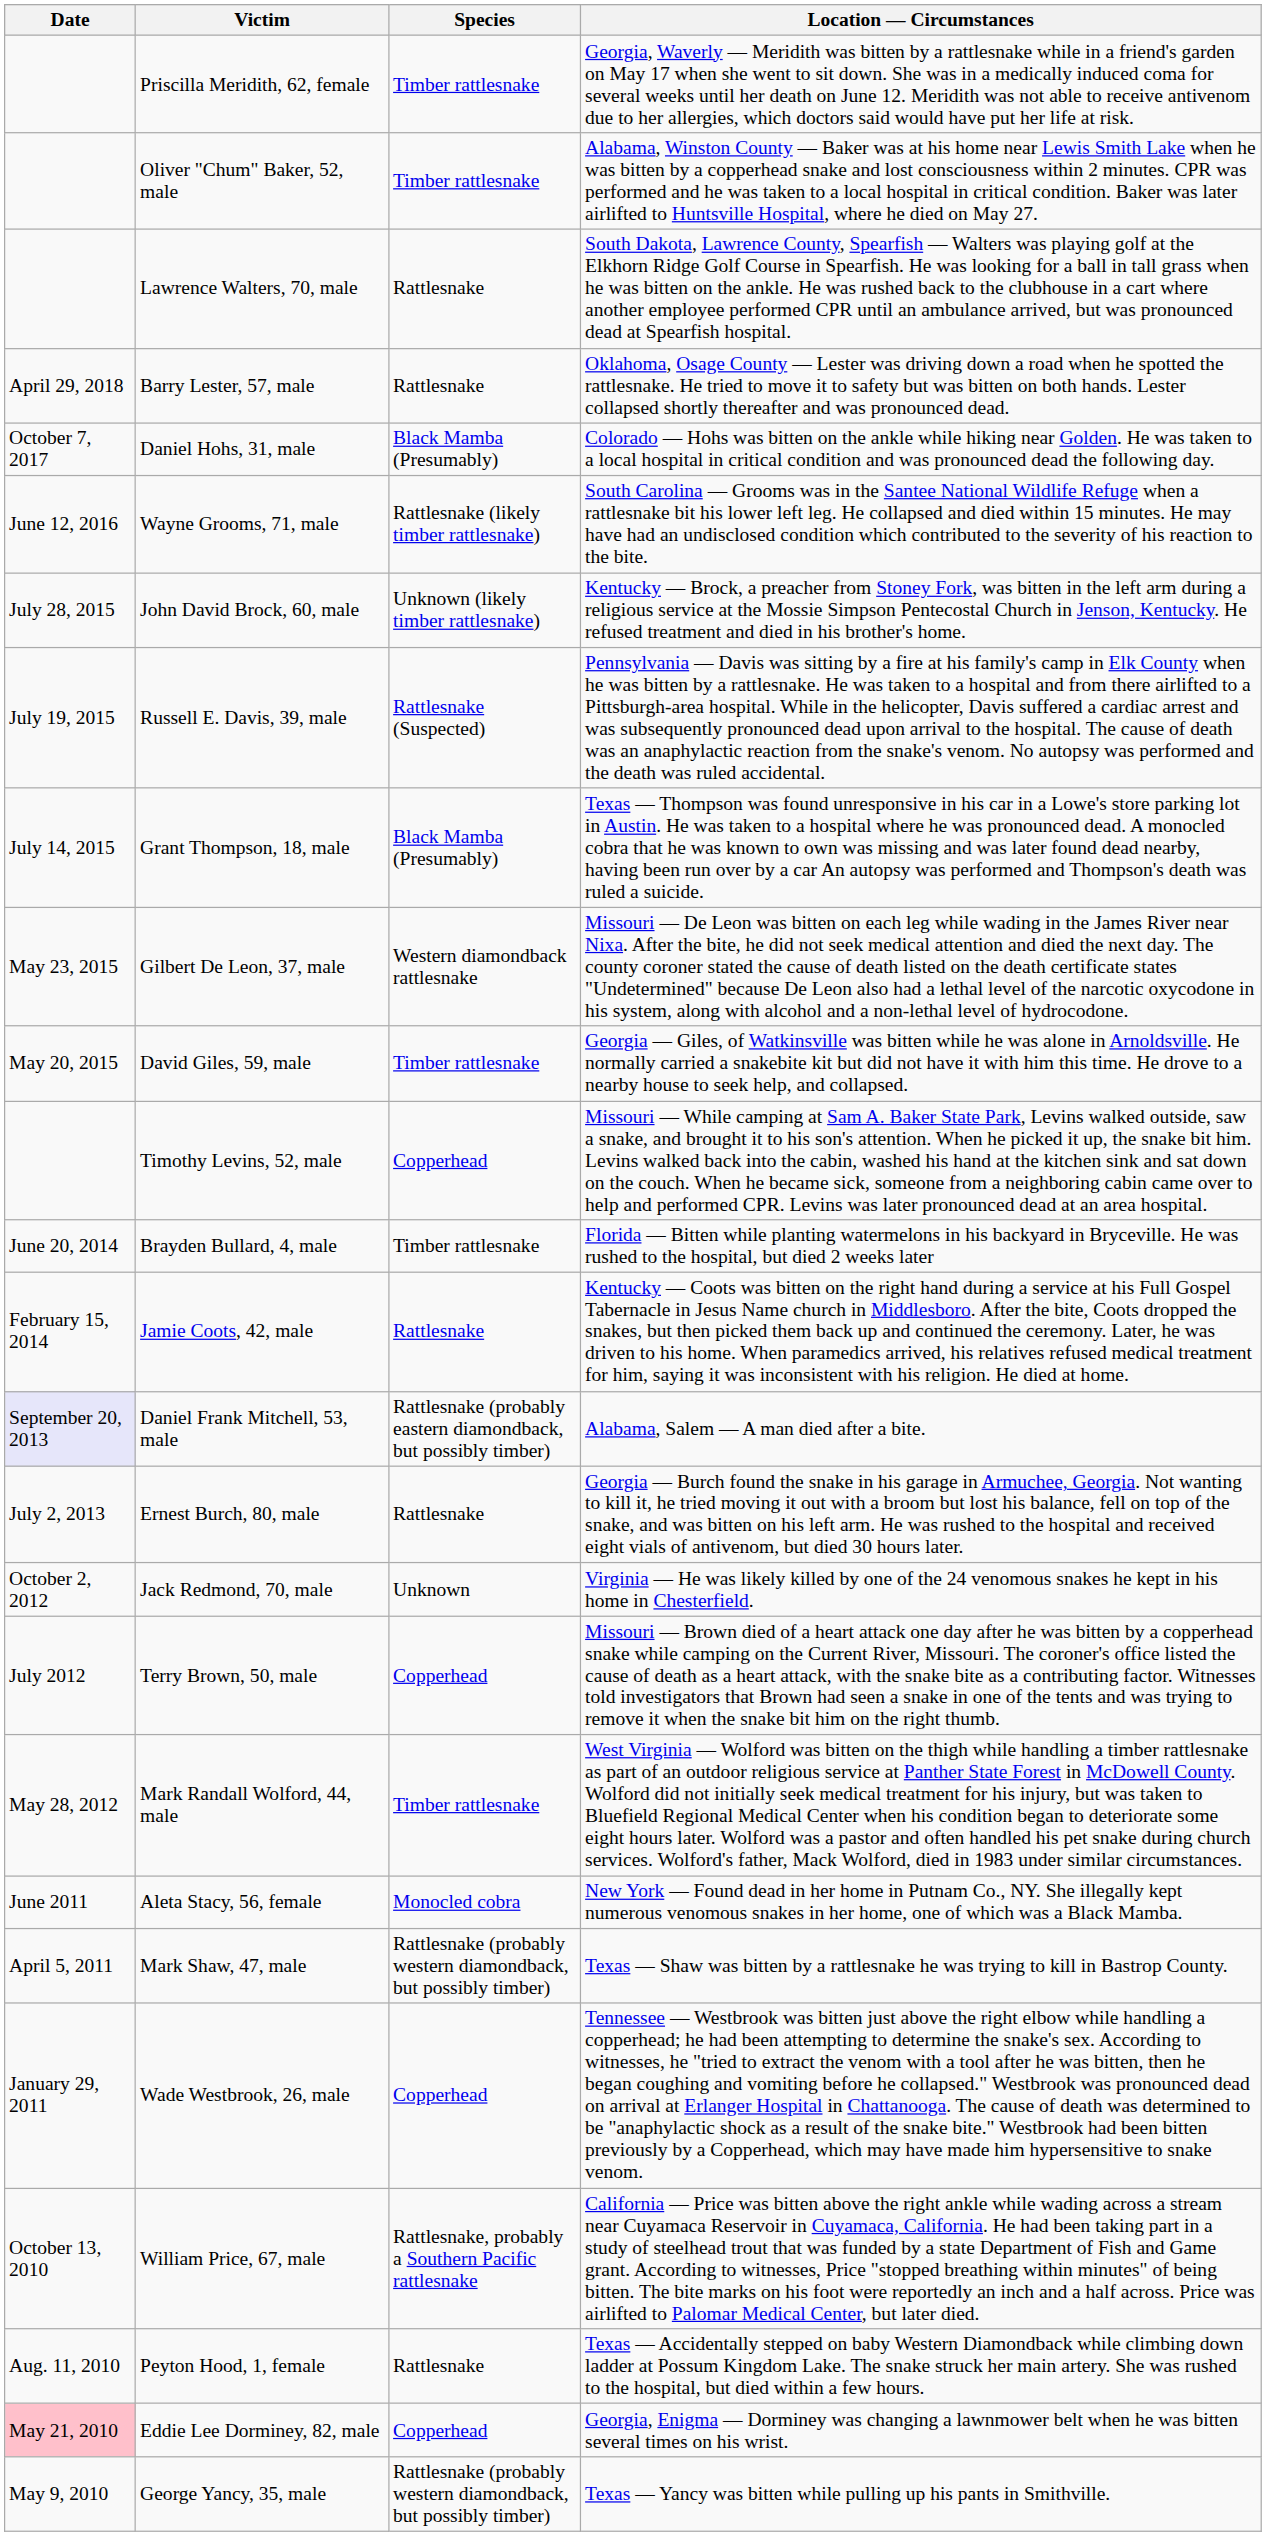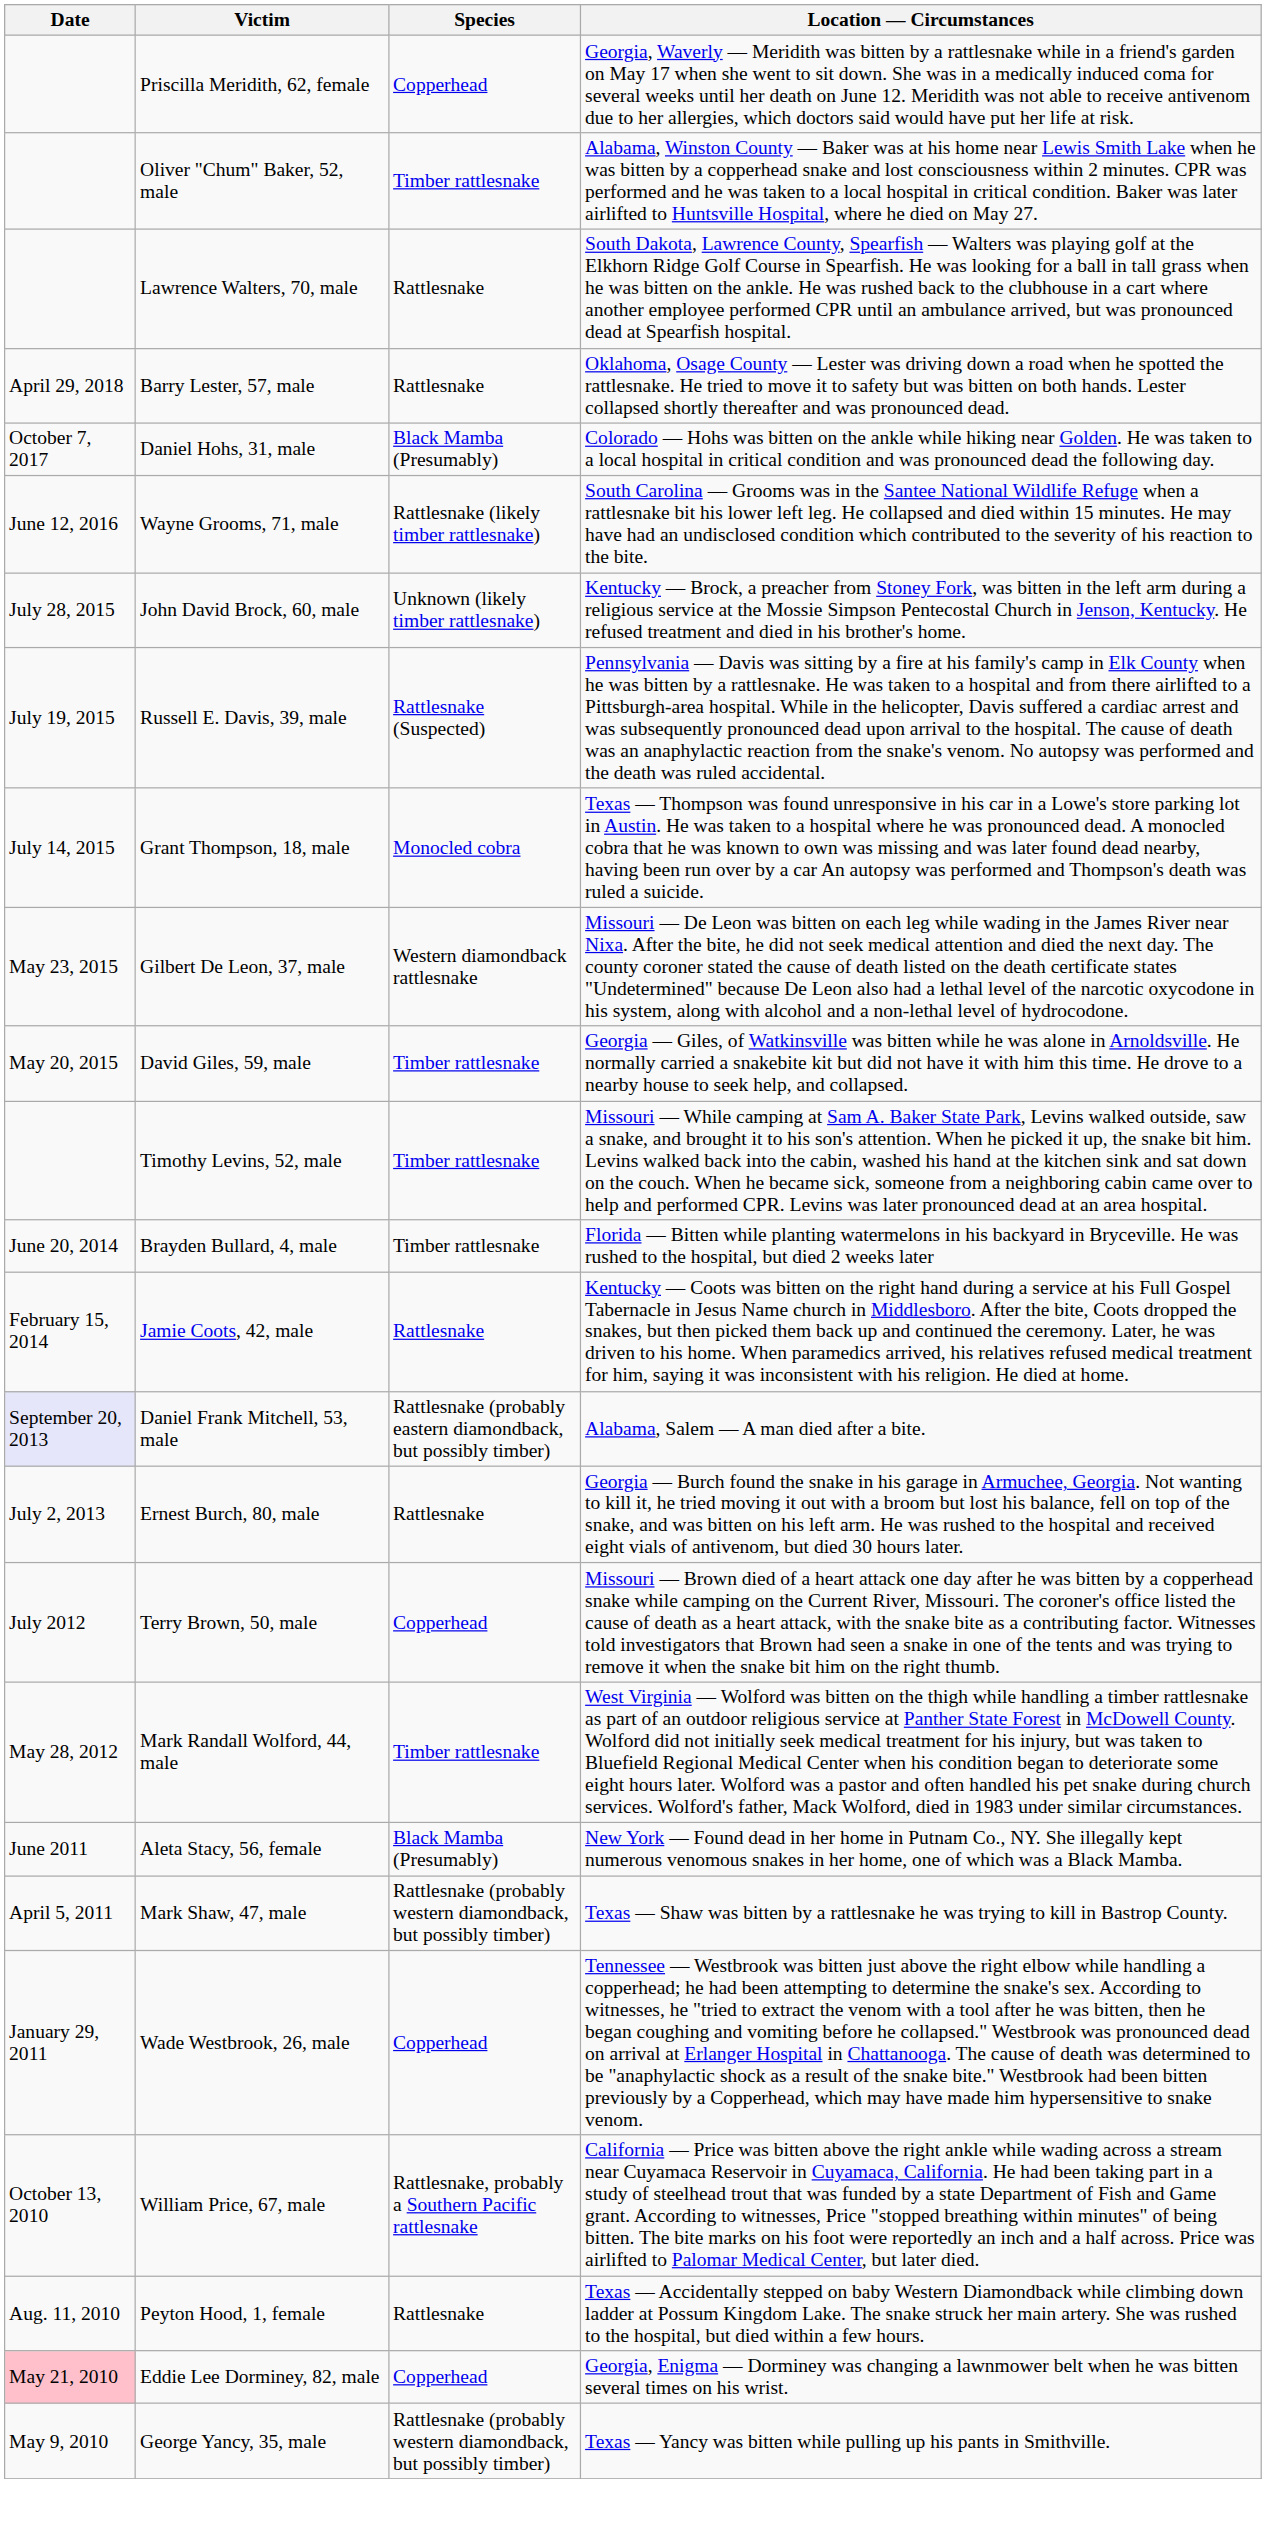 <table class="wikitable sortable">
 <tr bgcolor="#CCCCCC">
 <th style="width:100px;">Date</th>
 <th width="200">Victim</th>
 <th style="width:150px;">Species</th>
 <th style="width:550px;">Location — Circumstances</th>
 </tr>
 <tr>
 <td></td>
 <td>Priscilla Meridith, 62, female</td>
-<td><a href='#'>Timber rattlesnake</a></td>
+<td><a href='#'>Copperhead</a></td>
 <td><a href='#'>Georgia</a>, <a href='#'>Waverly</a> — Meridith was bitten by a rattlesnake while in a friend's garden on May 17 when she went to sit down. She was in a medically induced coma for several weeks until her death on June 12. Meridith was not able to receive antivenom due to her allergies, which doctors said would have put her life at risk.</td>
 </tr>
 <tr>
 <td></td>
 <td>Oliver "Chum" Baker, 52, male</td>
 <td><a href='#'>Timber rattlesnake</a></td>
 <td><a href='#'>Alabama</a>, <a href='#'>Winston County</a> — Baker was at his home near <a href='#'>Lewis Smith Lake</a> when he was bitten by a copperhead snake and lost consciousness within 2 minutes. CPR was performed and he was taken to a local hospital in critical condition. Baker was later airlifted to <a href='#'>Huntsville Hospital</a>, where he died on May 27.</td>
 </tr>
 <tr>
 <td></td>
 <td>Lawrence Walters, 70, male</td>
 <td>Rattlesnake</td>
 <td><a href='#'>South Dakota</a>, <a href='#'>Lawrence County</a>, <a href='#'>Spearfish</a> — Walters was playing golf at the Elkhorn Ridge Golf Course in Spearfish. He was looking for a ball in tall grass when he was bitten on the ankle. He was rushed back to the clubhouse in a cart where another employee performed CPR until an ambulance arrived, but was pronounced dead at Spearfish hospital.</td>
 </tr>
 <tr>
 <td>April 29, 2018</td>
 <td>Barry Lester, 57, male</td>
 <td>Rattlesnake</td>
 <td><a href='#'>Oklahoma</a>, <a href='#'>Osage County</a> — Lester was driving down a road when he spotted the rattlesnake. He tried to move it to safety but was bitten on both hands. Lester collapsed shortly thereafter and was pronounced dead.</td>
 </tr>
 <tr>
 <td>October 7, 2017</td>
 <td>Daniel Hohs, 31, male</td>
 <td><a href='#'>Black Mamba</a> (Presumably)</td>
 <td><a href='#'>Colorado</a> — Hohs was bitten on the ankle while hiking near <a href='#'>Golden</a>. He was taken to a local hospital in critical condition and was pronounced dead the following day.</td>
 </tr>
 <tr>
 <td>June 12, 2016</td>
 <td>Wayne Grooms, 71, male</td>
 <td>Rattlesnake (likely <a href='#'>timber rattlesnake</a>)</td>
 <td><a href='#'>South Carolina</a> — Grooms was in the <a href='#'>Santee National Wildlife Refuge</a> when a rattlesnake bit his lower left leg. He collapsed and died within 15 minutes. He may have had an undisclosed condition which contributed to the severity of his reaction to the bite.</td>
 </tr>
 <tr>
 <td>July 28, 2015</td>
 <td>John David Brock, 60, male</td>
 <td>Unknown (likely <a href='#'>timber rattlesnake</a>)</td>
 <td><a href='#'>Kentucky</a> — Brock, a preacher from <a href='#'>Stoney Fork</a>, was bitten in the left arm during a religious service at the Mossie Simpson Pentecostal Church in <a href='#'>Jenson, Kentucky</a>. He refused treatment and died in his brother's home.</td>
 </tr>
 <tr>
 <td>July 19, 2015</td>
 <td>Russell E. Davis, 39, male</td>
 <td><a href='#'>Rattlesnake</a> (Suspected)</td>
 <td><a href='#'>Pennsylvania</a> — Davis was sitting by a fire at his family's camp in <a href='#'>Elk County</a> when he was bitten by a rattlesnake.  He was taken to a hospital and from there airlifted to a Pittsburgh-area hospital.  While in the helicopter, Davis suffered a cardiac arrest and was subsequently pronounced dead upon arrival to the hospital. The cause of death was an anaphylactic reaction from the snake's venom. No autopsy was performed and the death was ruled accidental.</td>
 </tr>
 <tr>
 <td>July 14, 2015</td>
 <td>Grant Thompson, 18, male</td>
-<td><a href='#'>Black Mamba</a> (Presumably)</td>
+<td><a href='#'>Monocled cobra</a></td>
 <td><a href='#'>Texas</a> — Thompson was found unresponsive in his car in a Lowe's store parking lot in <a href='#'>Austin</a>. He was taken to a hospital where he was pronounced dead. A monocled cobra that he was known to own was missing and was later found dead nearby, having been run over by a car  An autopsy was performed and Thompson's death was ruled a suicide.</td>
 </tr>
 <tr>
 <td>May 23, 2015</td>
 <td>Gilbert De Leon, 37, male</td>
 <td>Western diamondback rattlesnake</td>
 <td><a href='#'>Missouri</a> — De Leon was bitten on each leg while wading in the James River near <a href='#'>Nixa</a>. After the bite, he did not seek medical attention and died the next day. The county coroner stated the cause of death listed on the death certificate states "Undetermined" because De Leon also had a lethal level of the narcotic oxycodone in his system, along with alcohol and a non-lethal level of hydrocodone.</td>
 </tr>
 <tr>
 <td>May 20, 2015</td>
 <td>David Giles, 59, male</td>
 <td><a href='#'>Timber rattlesnake</a></td>
 <td><a href='#'>Georgia</a> — Giles, of <a href='#'>Watkinsville</a> was bitten while he was alone in <a href='#'>Arnoldsville</a>. He normally carried a snakebite kit but did not have it with him this time. He drove to a nearby house to seek help, and collapsed.</td>
 </tr>
 <tr>
 <td></td>
 <td>Timothy Levins, 52, male</td>
-<td><a href='#'>Copperhead</a></td>
+<td><a href='#'>Timber rattlesnake</a></td>
 <td><a href='#'>Missouri</a> — While camping at <a href='#'>Sam A. Baker State Park</a>, Levins walked outside, saw a snake, and brought it to his son's attention. When he picked it up, the snake bit him. Levins walked back into the cabin, washed his hand at the kitchen sink and sat down on the couch. When he became sick, someone from a neighboring cabin came over to help and performed CPR. Levins was later pronounced dead at an area hospital.</td>
 </tr>
 <tr>
 <td>June 20, 2014</td>
 <td>Brayden Bullard, 4, male</td>
 <td>Timber rattlesnake</td>
 <td><a href='#'>Florida</a> — Bitten while planting watermelons in his backyard in Bryceville. He was rushed to the hospital, but died 2 weeks later</td>
 </tr>
 <tr>
 <td>February 15, 2014</td>
 <td><a href='#'>Jamie Coots</a>, 42, male</td>
 <td><a href='#'>Rattlesnake</a></td>
 <td><a href='#'>Kentucky</a> — Coots was bitten on the right hand during a service at his Full Gospel Tabernacle in Jesus Name church in <a href='#'>Middlesboro</a>. After the bite, Coots dropped the snakes, but then picked them back up and continued the ceremony. Later, he was driven to his home. When paramedics arrived, his relatives refused medical treatment for him, saying it was inconsistent with his religion. He died at home.</td>
 </tr>
 <tr>
 <td style="background: lavender;">September 20, 2013</td>
 <td>Daniel Frank Mitchell, 53, male</td>
 <td>Rattlesnake (probably eastern diamondback, but possibly timber)</td>
 <td><a href='#'>Alabama</a>, Salem — A man died after a bite.</td>
 </tr>
 <tr>
 <td>July 2, 2013</td>
 <td>Ernest Burch, 80, male</td>
 <td>Rattlesnake</td>
 <td><a href='#'>Georgia</a> — Burch found the snake in his garage in <a href='#'>Armuchee, Georgia</a>. Not wanting to kill it, he tried moving it out with a broom but lost his balance, fell on top of the snake, and was bitten on his left arm. He was rushed to the hospital and received eight vials of antivenom, but died 30 hours later.</td>
 </tr>
 <tr>
-<td>October 2, 2012</td>
-<td>Jack Redmond, 70, male</td>
-<td>Unknown</td>
-<td><a href='#'>Virginia</a> — He was likely killed by one of the 24 venomous snakes he kept in his home in <a href='#'>Chesterfield</a>.</td>
-</tr>
-<tr>
 <td>July 2012</td>
 <td>Terry Brown, 50, male</td>
 <td><a href='#'>Copperhead</a></td>
 <td><a href='#'>Missouri</a> — Brown died of a heart attack one day after he was bitten by a copperhead snake while camping on the Current River, Missouri. The coroner's office listed the cause of death as a heart attack, with the snake bite as a contributing factor. Witnesses told investigators that Brown had seen a snake in one of the tents and was trying to remove it when the snake bit him on the right thumb.</td>
 </tr>
 <tr>
 <td>May 28, 2012</td>
 <td>Mark Randall Wolford, 44, male</td>
 <td><a href='#'>Timber rattlesnake</a></td>
 <td><a href='#'>West Virginia</a> — Wolford was bitten on the thigh while handling a timber rattlesnake as part of an outdoor religious service at <a href='#'>Panther State Forest</a> in <a href='#'>McDowell County</a>. Wolford did not initially seek medical treatment for his injury, but was taken to Bluefield Regional Medical Center when his condition began to deteriorate some eight hours later. Wolford was a pastor and often handled his pet snake during church services. Wolford's father, Mack Wolford, died in 1983 under similar circumstances.</td>
 </tr>
 <tr>
 <td>June 2011</td>
 <td>Aleta Stacy, 56, female</td>
-<td><a href='#'>Monocled cobra</a></td>
+<td><a href='#'>Black Mamba</a> (Presumably)</td>
 <td><a href='#'>New York</a> — Found dead in her home in Putnam Co., NY. She illegally kept numerous venomous snakes in her home, one of which was a Black Mamba.</td>
 </tr>
 <tr>
 <td>April 5, 2011</td>
 <td>Mark Shaw, 47, male</td>
 <td>Rattlesnake (probably western diamondback, but possibly timber)</td>
 <td><a href='#'>Texas</a> — Shaw was bitten by a rattlesnake he was trying to kill in Bastrop County.</td>
 </tr>
 <tr>
 <td>January 29, 2011</td>
 <td>Wade Westbrook, 26, male</td>
 <td><a href='#'>Copperhead</a></td>
 <td><a href='#'>Tennessee</a> — Westbrook was bitten just above the right elbow while handling a copperhead; he had been attempting to determine the snake's sex. According to witnesses, he "tried to extract the venom with a tool after he was bitten, then he began coughing and vomiting before he collapsed." Westbrook was pronounced dead on arrival at <a href='#'>Erlanger Hospital</a> in <a href='#'>Chattanooga</a>. The cause of death was determined to be "anaphylactic shock as a result of the snake bite." Westbrook had been bitten previously by a Copperhead, which may have made him hypersensitive to snake venom.</td>
 </tr>
 <tr>
 <td>October 13, 2010</td>
 <td>William Price, 67, male</td>
 <td>Rattlesnake, probably a <a href='#'>Southern Pacific rattlesnake</a></td>
 <td><a href='#'>California</a> — Price was bitten above the right ankle while wading across a stream near Cuyamaca Reservoir in <a href='#'>Cuyamaca, California</a>. He had been taking part in a study of steelhead trout that was funded by a state Department of Fish and Game grant. According to witnesses, Price "stopped breathing within minutes" of being bitten. The bite marks on his foot were reportedly an inch and a half across. Price was airlifted to <a href='#'>Palomar Medical Center</a>, but later died.</td>
 </tr>
 <tr>
 <td>Aug. 11, 2010</td>
 <td>Peyton Hood, 1, female</td>
 <td>Rattlesnake</td>
 <td><a href='#'>Texas</a> — Accidentally stepped on baby Western Diamondback while climbing down ladder at Possum Kingdom Lake. The snake struck her main artery. She was rushed to the hospital, but died within a few hours.</td>
 </tr>
 <tr>
 <td style="background: pink;">May 21, 2010</td>
 <td>Eddie Lee Dorminey, 82, male</td>
 <td><a href='#'>Copperhead</a></td>
 <td><a href='#'>Georgia</a>, <a href='#'>Enigma</a> — Dorminey was changing a lawnmower belt when he was bitten several times on his wrist.</td>
 </tr>
 <tr>
 <td>May 9, 2010</td>
 <td>George Yancy, 35, male</td>
 <td>Rattlesnake (probably western diamondback, but possibly timber)</td>
 <td><a href='#'>Texas</a> — Yancy was bitten while pulling up his pants in Smithville.</td>
 </tr>
 </table>
